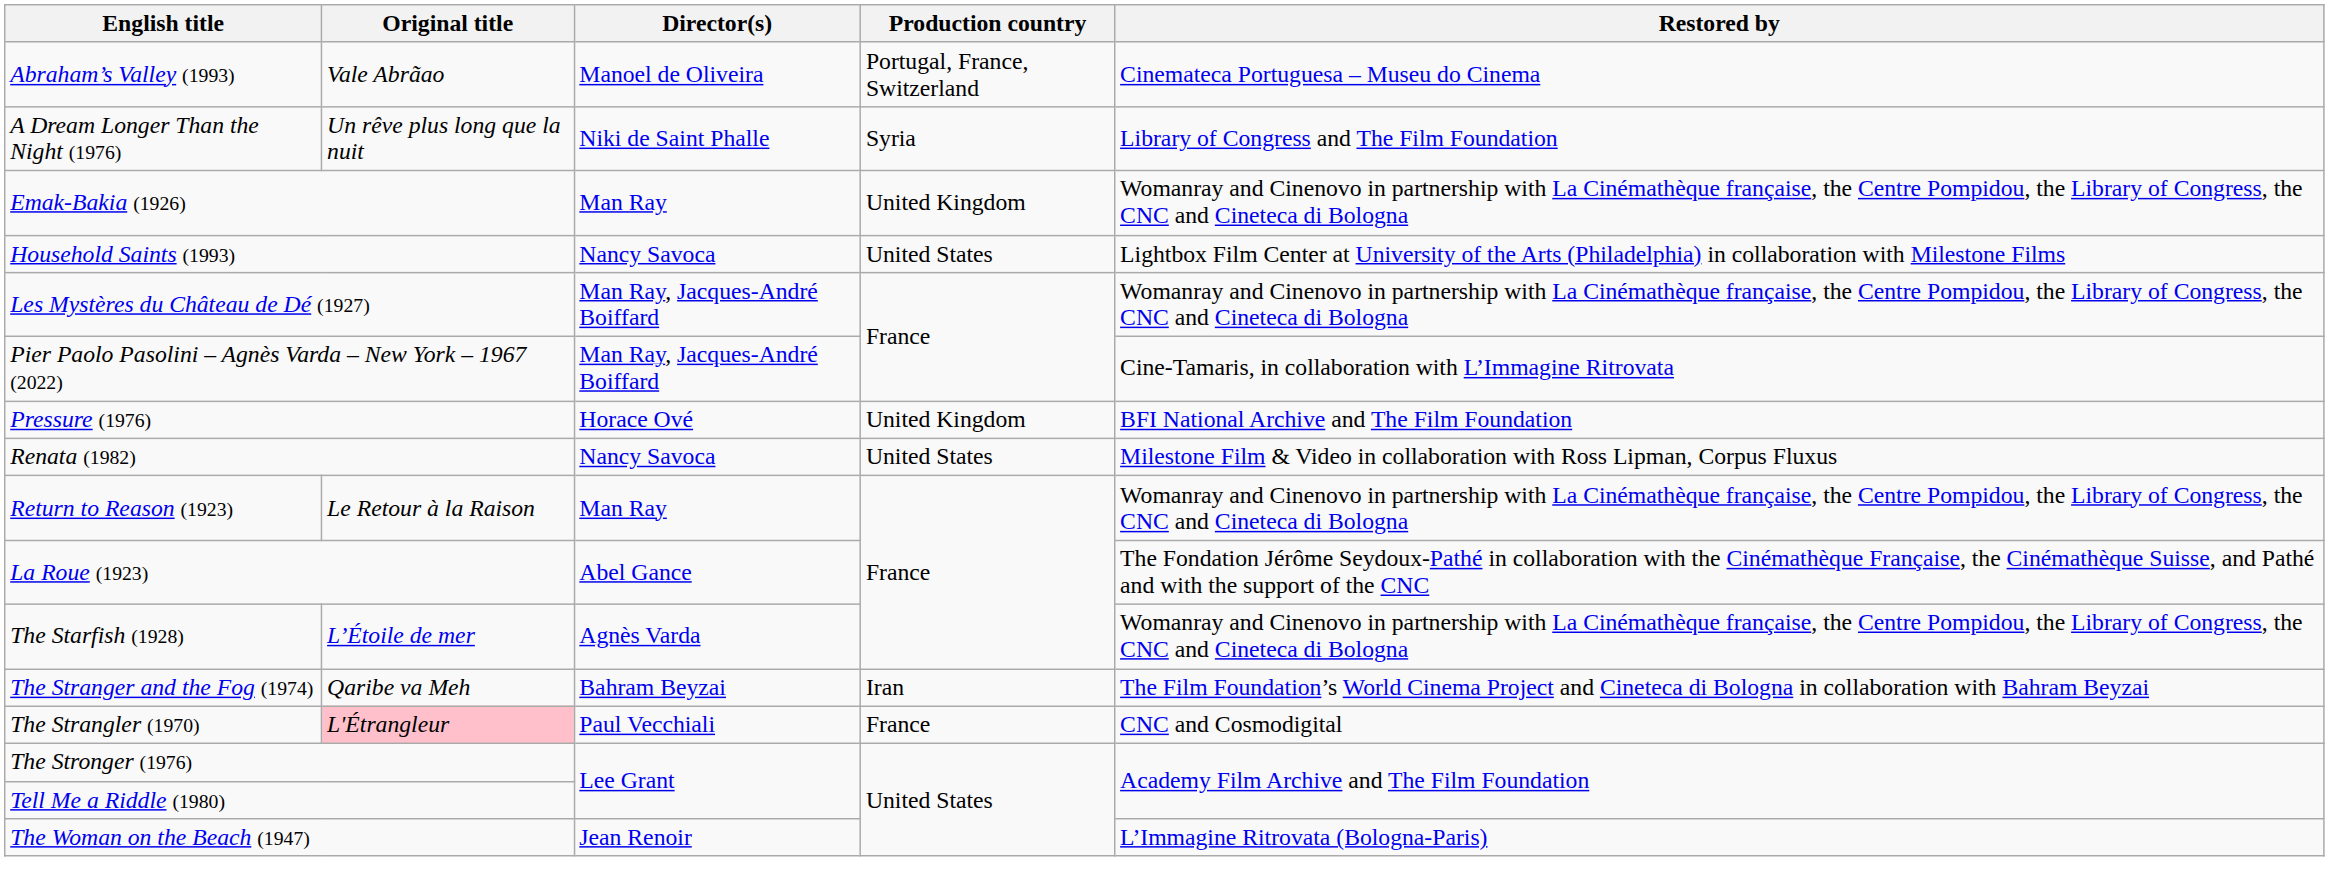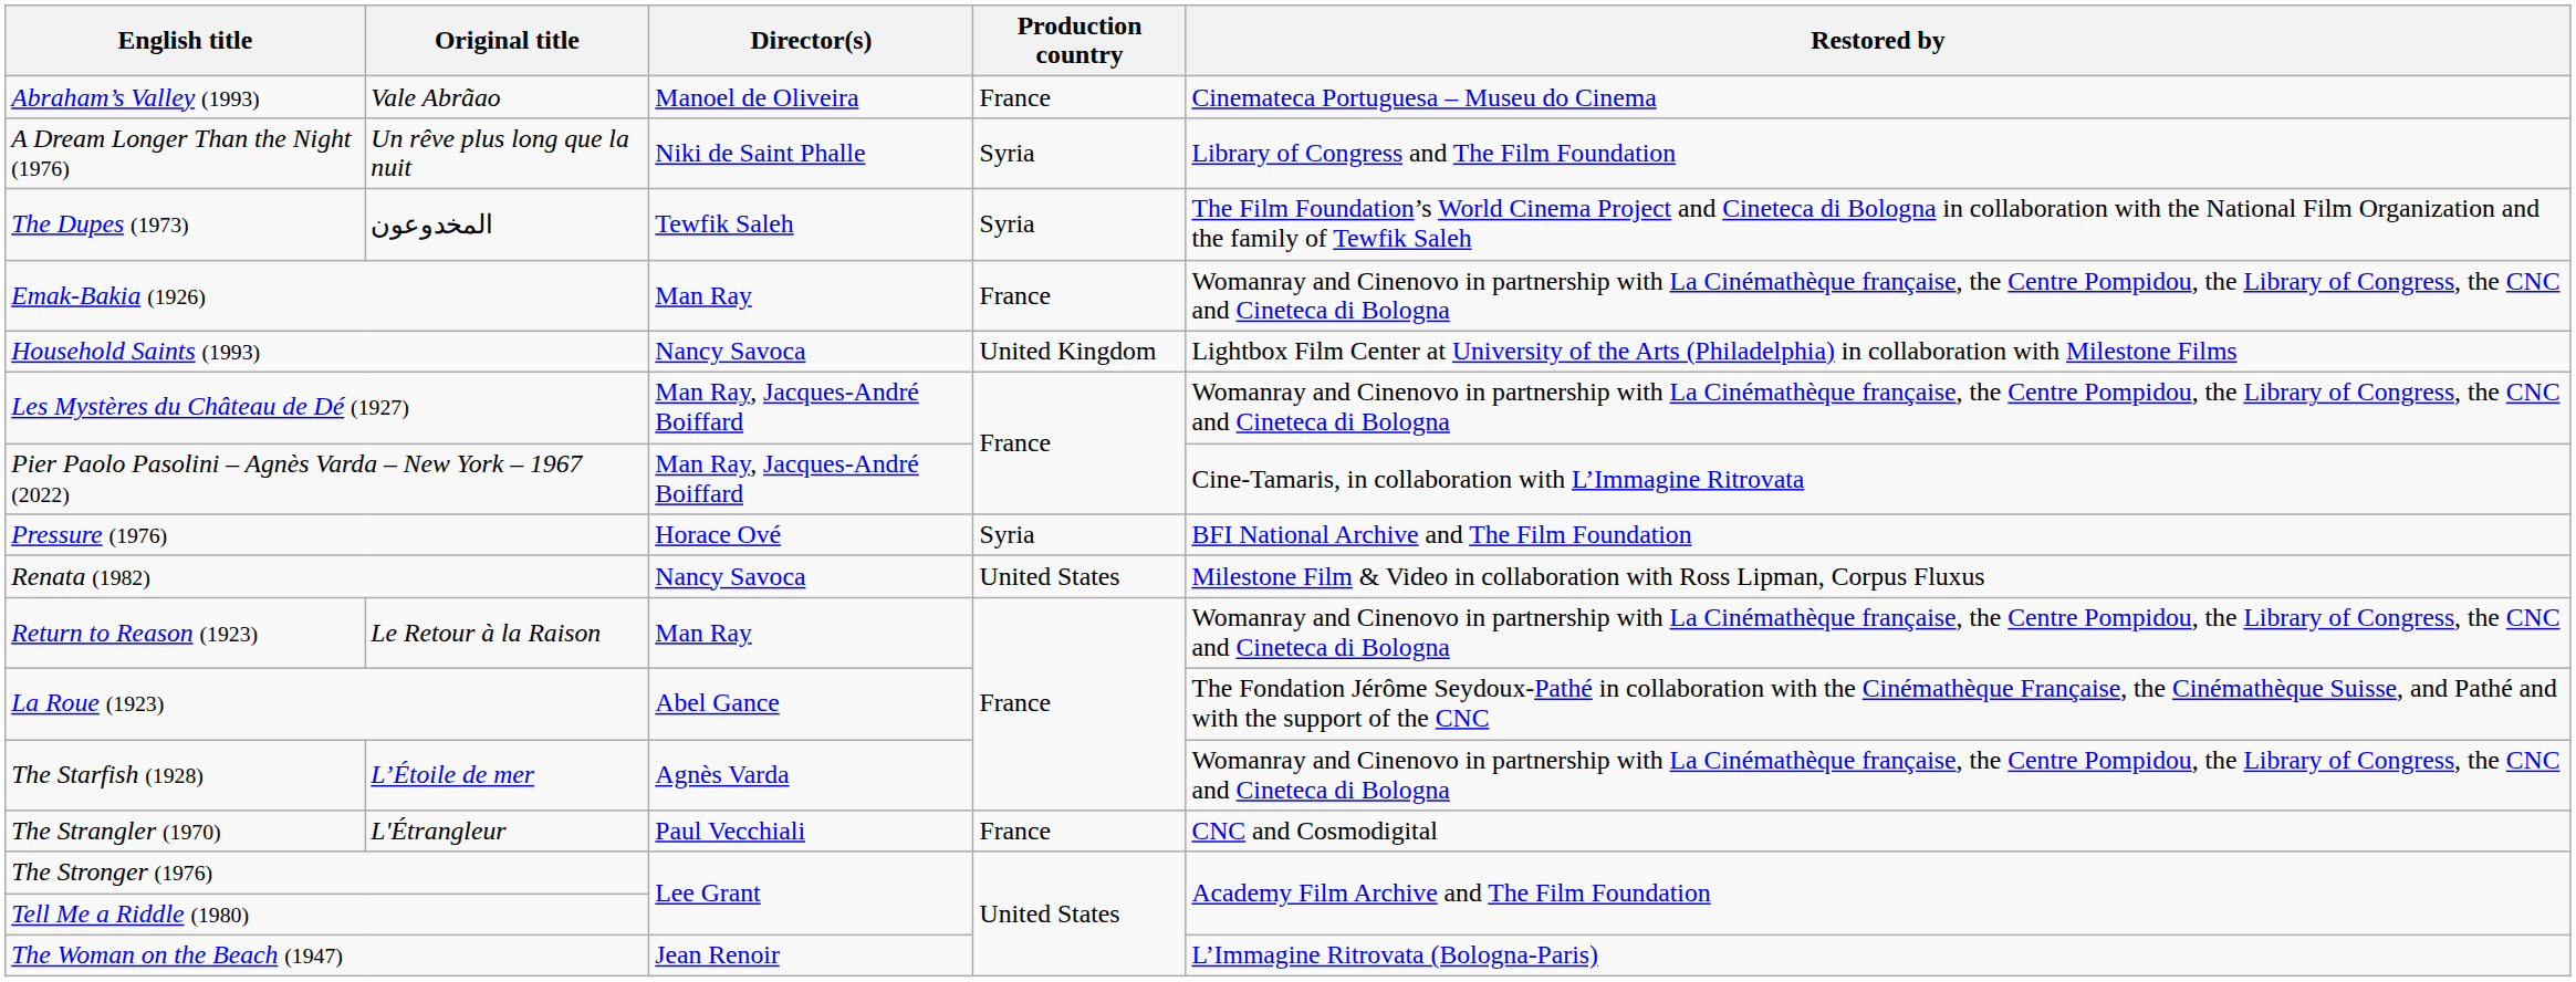 <table class="wikitable">
 <tr>
 <th>English title</th>
 <th>Original title</th>
 <th>Director(s)</th>
 <th>Production country</th>
 <th>Restored by</th>
 </tr>
 <tr>
 <td><em><a href='#'>Abraham’s Valley</a></em> <small>(1993)</small></td>
 <td><em>Vale Abrãao</em></td>
 <td><a href='#'>Manoel de Oliveira</a></td>
-<td>Portugal, France, Switzerland</td>
+<td>France</td>
 <td><a href='#'>Cinemateca Portuguesa – Museu do Cinema</a></td>
 </tr>
 <tr>
 <td><em>A Dream Longer Than the Night</em> <small>(1976)</small></td>
 <td><em>Un rêve plus long que la nuit</em></td>
 <td><a href='#'>Niki de Saint Phalle</a></td>
 <td>Syria</td>
 <td><a href='#'>Library of Congress</a> and <a href='#'>The Film Foundation</a></td>
 </tr>
 <tr>
+<td><em><a href='#'>The Dupes</a></em> <small>(1973)</small></td>
+<td>المخدوعون</td>
+<td><a href='#'>Tewfik Saleh</a></td>
+<td>Syria</td>
+<td><a href='#'>The Film Foundation</a>’s <a href='#'>World Cinema Project</a> and <a href='#'>Cineteca di Bologna</a> in collaboration with the National Film Organization and the family of <a href='#'>Tewfik Saleh</a></td>
+</tr>
+<tr>
 <td colspan="2"><em><a href='#'>Emak-Bakia</a></em> <small>(1926)</small></td>
 <td><a href='#'>Man Ray</a></td>
-<td>United Kingdom</td>
+<td>France</td>
 <td>Womanray and Cinenovo in partnership with <a href='#'>La Cinémathèque française</a>, the <a href='#'>Centre Pompidou</a>, the <a href='#'>Library of Congress</a>, the <a href='#'>CNC</a> and <a href='#'>Cineteca di Bologna</a></td>
 </tr>
 <tr>
 <td colspan="2"><em><a href='#'>Household Saints</a></em> <small>(1993)</small></td>
 <td><a href='#'>Nancy Savoca</a></td>
-<td>United States</td>
+<td>United Kingdom</td>
 <td>Lightbox Film Center at <a href='#'>University of the Arts (Philadelphia)</a> in collaboration with <a href='#'>Milestone Films</a></td>
 </tr>
 <tr>
 <td colspan="2"><em><a href='#'>Les Mystères du Château de Dé</a></em> <small>(1927)</small></td>
 <td><a href='#'>Man Ray</a>, <a href='#'>Jacques-André Boiffard</a></td>
 <td rowspan="2">France</td>
 <td>Womanray and Cinenovo in partnership with <a href='#'>La Cinémathèque française</a>, the <a href='#'>Centre Pompidou</a>, the <a href='#'>Library of Congress</a>, the <a href='#'>CNC</a> and <a href='#'>Cineteca di Bologna</a></td>
 </tr>
 <tr>
 <td colspan="2"><em>Pier Paolo Pasolini – Agnès Varda – New York – 1967</em> <small>(2022)</small></td>
 <td><a href='#'>Man Ray</a>, <a href='#'>Jacques-André Boiffard</a></td>
 <td>Cine-Tamaris, in collaboration with <a href='#'>L’Immagine Ritrovata</a></td>
 </tr>
 <tr>
 <td colspan="2"><em><a href='#'>Pressure</a></em> <small>(1976)</small></td>
 <td><a href='#'>Horace Ové</a></td>
-<td>United Kingdom</td>
+<td>Syria</td>
 <td><a href='#'>BFI National Archive</a> and <a href='#'>The Film Foundation</a></td>
 </tr>
 <tr>
 <td colspan="2"><em>Renata</em> <small>(1982)</small></td>
 <td><a href='#'>Nancy Savoca</a></td>
 <td>United States</td>
 <td><a href='#'>Milestone Film</a> & Video in collaboration with Ross Lipman, Corpus Fluxus</td>
 </tr>
 <tr>
 <td><em><a href='#'>Return to Reason</a></em> <small>(1923)</small></td>
 <td><em>Le Retour à la Raison</em></td>
 <td><a href='#'>Man Ray</a></td>
 <td rowspan="3">France</td>
 <td>Womanray and Cinenovo in partnership with <a href='#'>La Cinémathèque française</a>, the <a href='#'>Centre Pompidou</a>, the <a href='#'>Library of Congress</a>, the <a href='#'>CNC</a> and <a href='#'>Cineteca di Bologna</a></td>
 </tr>
 <tr>
 <td colspan="2"><em><a href='#'>La Roue</a></em> <small>(1923)</small></td>
 <td><a href='#'>Abel Gance</a></td>
 <td>The Fondation Jérôme Seydoux-<a href='#'>Pathé</a> in collaboration with the <a href='#'>Cinémathèque Française</a>, the <a href='#'>Cinémathèque Suisse</a>, and Pathé and with the support of the <a href='#'>CNC</a></td>
 </tr>
 <tr>
 <td><em>The Starfish</em> <small>(1928)</small></td>
 <td><em><a href='#'>L’Étoile de mer</a></em></td>
 <td><a href='#'>Agnès Varda</a></td>
 <td>Womanray and Cinenovo in partnership with <a href='#'>La Cinémathèque française</a>, the <a href='#'>Centre Pompidou</a>, the <a href='#'>Library of Congress</a>, the <a href='#'>CNC</a> and <a href='#'>Cineteca di Bologna</a></td>
 </tr>
 <tr>
-<td><em><a href='#'>The Stranger and the Fog</a></em> <small>(1974)</small></td>
-<td><em>Qaribe va Meh</em></td>
-<td><a href='#'>Bahram Beyzai</a></td>
-<td>Iran</td>
-<td><a href='#'>The Film Foundation</a>’s <a href='#'>World Cinema Project</a> and <a href='#'>Cineteca di Bologna</a> in collaboration with <a href='#'>Bahram Beyzai</a></td>
-</tr>
-<tr>
 <td><em>The Strangler</em> <small>(1970)</small></td>
-<td style="background: pink;"><em>L'Étrangleur</em></td>
+<td><em>L'Étrangleur</em></td>
 <td><a href='#'>Paul Vecchiali</a></td>
 <td>France</td>
 <td><a href='#'>CNC</a> and Cosmodigital</td>
 </tr>
 <tr>
 <td colspan="2"><em>The Stronger</em> <small>(1976)</small></td>
 <td rowspan="2"><a href='#'>Lee Grant</a></td>
 <td rowspan="3">United States</td>
 <td rowspan="2"><a href='#'>Academy Film Archive</a> and <a href='#'>The Film Foundation</a></td>
 </tr>
 <tr>
 <td colspan="2"><em><a href='#'>Tell Me a Riddle</a></em> <small>(1980)</small></td>
 </tr>
 <tr>
 <td colspan="2"><em><a href='#'>The Woman on the Beach</a></em> <small>(1947)</small></td>
 <td><a href='#'>Jean Renoir</a></td>
 <td><a href='#'>L’Immagine Ritrovata (Bologna-Paris)</a></td>
 </tr>
 </table>
